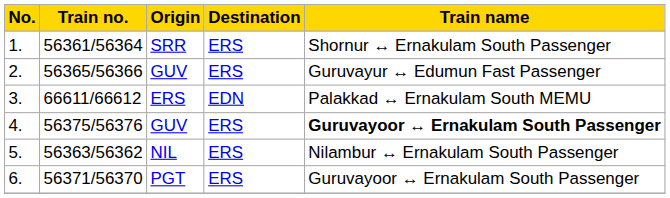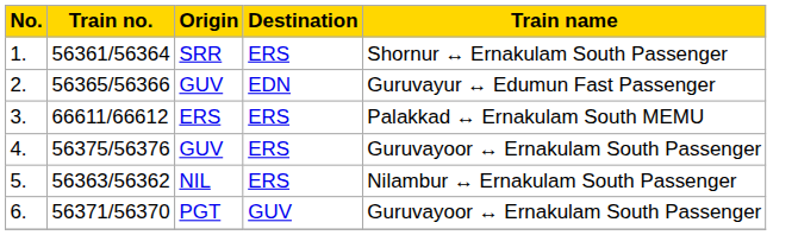 <table class="wikitable sortable" style="background:#ffffff;">
 <tr>
 <th style="background-color:#FFD700">No.</th>
 <th ! style="background-color:#FFD700">Train no.</th>
 <th ! style="background-color:#FFD700">Origin</th>
 <th ! style="background-color:#FFD700">Destination</th>
 <th ! style="background-color:#FFD700">Train name</th>
 </tr>
 <tr>
 <td>1.</td>
 <td>56361/56364</td>
 <td><a href='#'>SRR</a></td>
 <td><a href='#'>ERS</a></td>
 <td>Shornur ↔ Ernakulam South Passenger</td>
 </tr>
 <tr>
 <td>2.</td>
 <td>56365/56366</td>
 <td><a href='#'>GUV</a></td>
-<td><a href='#'>ERS</a></td>
+<td><a href='#'>EDN</a></td>
 <td>Guruvayur ↔ Edumun Fast Passenger</td>
 </tr>
 <tr>
 <td>3.</td>
 <td>66611/66612</td>
 <td><a href='#'>ERS</a></td>
-<td><a href='#'>EDN</a></td>
+<td><a href='#'>ERS</a></td>
 <td>Palakkad ↔ Ernakulam South MEMU</td>
 </tr>
 <tr>
 <td>4.</td>
 <td>56375/56376</td>
 <td><a href='#'>GUV</a></td>
 <td><a href='#'>ERS</a></td>
-<td><strong>Guruvayoor ↔ Ernakulam South Passenger</strong></td>
+<td>Guruvayoor ↔ Ernakulam South Passenger</td>
 </tr>
 <tr>
 <td>5.</td>
 <td>56363/56362</td>
 <td><a href='#'>NIL</a></td>
 <td><a href='#'>ERS</a></td>
 <td>Nilambur ↔ Ernakulam South Passenger</td>
 </tr>
 <tr>
 <td>6.</td>
 <td>56371/56370</td>
 <td><a href='#'>PGT</a></td>
-<td><a href='#'>ERS</a></td>
+<td><a href='#'>GUV</a></td>
 <td>Guruvayoor ↔ Ernakulam South Passenger</td>
 </tr>
 <tr>
 </tr>
 </table>
